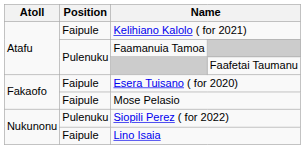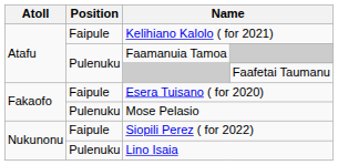 <table class="wikitable">
 <tr>
 <th>Atoll</th>
 <th>Position</th>
 <th colspan=2>Name</th>
 </tr>
 <tr>
 <td rowspan=3>Atafu</td>
 <td>Faipule</td>
 <td colspan=2><a href='#'>Kelihiano Kalolo</a> ( for 2021)</td>
 </tr>
 <tr>
 <td rowspan=2>Pulenuku</td>
 <td>Faamanuia Tamoa</td>
 <td bgcolor="#CCCCCC"></td>
 </tr>
 <tr>
 <td bgcolor="#CCCCCC"></td>
 <td>Faafetai Taumanu</td>
 </tr>
 <tr>
 <td rowspan=2>Fakaofo</td>
 <td>Faipule</td>
 <td colspan=2><a href='#'>Esera Tuisano</a> ( for 2020)</td>
 </tr>
 <tr>
-<td>Faipule</td>
+<td>Pulenuku</td>
 <td colspan=2>Mose Pelasio</td>
 </tr>
 <tr>
 <td rowspan=2>Nukunonu</td>
-<td>Pulenuku</td>
+<td>Faipule</td>
 <td colspan=2><a href='#'>Siopili Perez</a> ( for 2022)</td>
 </tr>
 <tr>
-<td>Faipule</td>
+<td>Pulenuku</td>
 <td colspan=2><a href='#'>Lino Isaia</a></td>
 </tr>
 </table>
